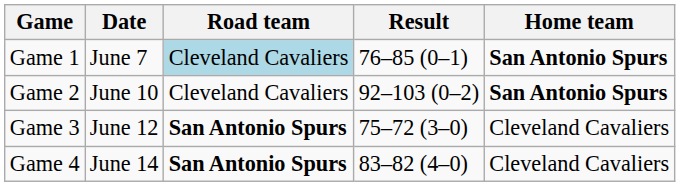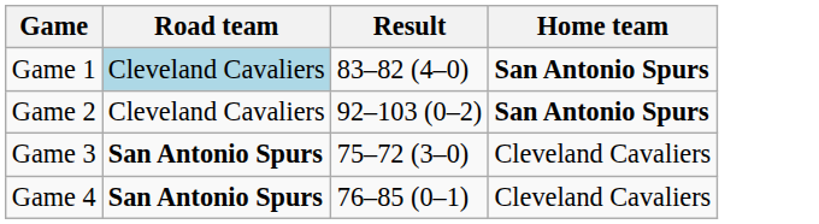 <table class="wikitable">
 <tr>
 <th>Game</th>
-<th>Date</th>
 <th>Road team</th>
 <th>Result</th>
 <th>Home team</th>
 </tr>
 <tr>
 <td>Game 1</td>
-<td>June 7</td>
 <td style="background: lightblue;">Cleveland Cavaliers</td>
-<td>76–85 (0–1)</td>
+<td>83–82 (4–0)</td>
 <td><strong>San Antonio Spurs</strong></td>
 </tr>
 <tr>
 <td>Game 2</td>
-<td>June 10</td>
 <td>Cleveland Cavaliers</td>
 <td>92–103 (0–2)</td>
 <td><strong>San Antonio Spurs</strong></td>
 </tr>
 <tr>
 <td>Game 3</td>
-<td>June 12</td>
 <td><strong>San Antonio Spurs</strong></td>
 <td>75–72 (3–0)</td>
 <td>Cleveland Cavaliers</td>
 </tr>
 <tr>
 <td>Game 4</td>
-<td>June 14</td>
 <td><strong>San Antonio Spurs</strong></td>
-<td>83–82 (4–0)</td>
+<td>76–85 (0–1)</td>
 <td>Cleveland Cavaliers</td>
 </tr>
 </table>
